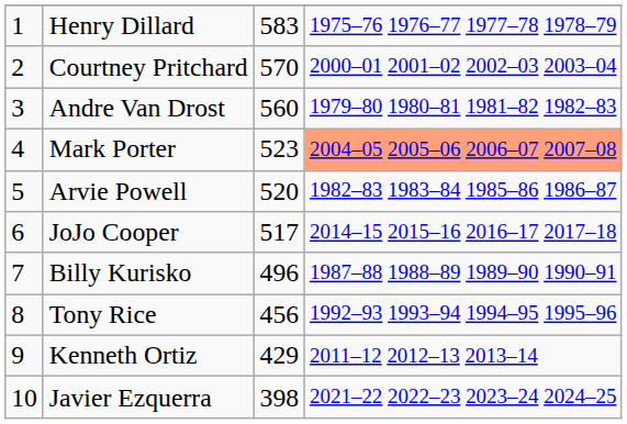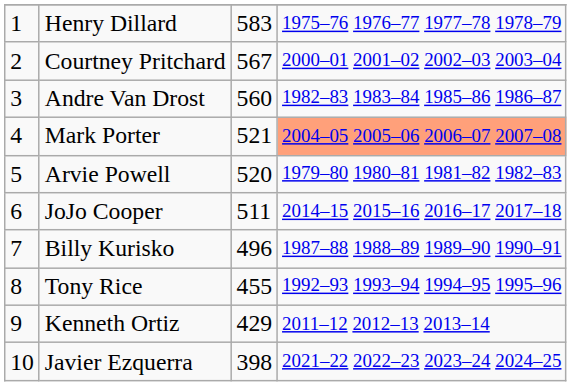 <table class="wikitable">
 <tr>
 </tr>
 <tr>
 <td>1</td>
 <td>Henry Dillard</td>
 <td>583</td>
 <td style="font-size:80%;"><a href='#'>1975–76</a> <a href='#'>1976–77</a> <a href='#'>1977–78</a> <a href='#'>1978–79</a></td>
 </tr>
 <tr>
 <td>2</td>
 <td>Courtney Pritchard</td>
-<td>570</td>
+<td>567</td>
 <td style="font-size:80%;"><a href='#'>2000–01</a> <a href='#'>2001–02</a> <a href='#'>2002–03</a> <a href='#'>2003–04</a></td>
 </tr>
 <tr>
 <td>3</td>
 <td>Andre Van Drost</td>
 <td>560</td>
-<td style="font-size:80%;"><a href='#'>1979–80</a> <a href='#'>1980–81</a> <a href='#'>1981–82</a> <a href='#'>1982–83</a></td>
+<td style="font-size:80%;"><a href='#'>1982–83</a> <a href='#'>1983–84</a> <a href='#'>1985–86</a> <a href='#'>1986–87</a></td>
 </tr>
 <tr>
 <td>4</td>
 <td>Mark Porter</td>
-<td>523</td>
+<td>521</td>
 <td style="background: lightsalmon; font-size:80%;"><a href='#'>2004–05</a> <a href='#'>2005–06</a> <a href='#'>2006–07</a> <a href='#'>2007–08</a></td>
 </tr>
 <tr>
 <td>5</td>
 <td>Arvie Powell</td>
 <td>520</td>
-<td style="font-size:80%;"><a href='#'>1982–83</a> <a href='#'>1983–84</a> <a href='#'>1985–86</a> <a href='#'>1986–87</a></td>
+<td style="font-size:80%;"><a href='#'>1979–80</a> <a href='#'>1980–81</a> <a href='#'>1981–82</a> <a href='#'>1982–83</a></td>
 </tr>
 <tr>
 <td>6</td>
 <td>JoJo Cooper</td>
-<td>517</td>
+<td>511</td>
 <td style="font-size:80%;"><a href='#'>2014–15</a> <a href='#'>2015–16</a> <a href='#'>2016–17</a> <a href='#'>2017–18</a></td>
 </tr>
 <tr>
 <td>7</td>
 <td>Billy Kurisko</td>
 <td>496</td>
 <td style="font-size:80%;"><a href='#'>1987–88</a> <a href='#'>1988–89</a> <a href='#'>1989–90</a> <a href='#'>1990–91</a></td>
 </tr>
 <tr>
 <td>8</td>
 <td>Tony Rice</td>
-<td>456</td>
+<td>455</td>
 <td style="font-size:80%;"><a href='#'>1992–93</a> <a href='#'>1993–94</a> <a href='#'>1994–95</a> <a href='#'>1995–96</a></td>
 </tr>
 <tr>
 <td>9</td>
 <td>Kenneth Ortiz</td>
 <td>429</td>
 <td style="font-size:80%;"><a href='#'>2011–12</a> <a href='#'>2012–13</a> <a href='#'>2013–14</a></td>
 </tr>
 <tr>
 <td>10</td>
 <td>Javier Ezquerra</td>
 <td>398</td>
 <td style="font-size:80%;"><a href='#'>2021–22</a> <a href='#'>2022–23</a> <a href='#'>2023–24</a> <a href='#'>2024–25</a></td>
 </tr>
 </table>
